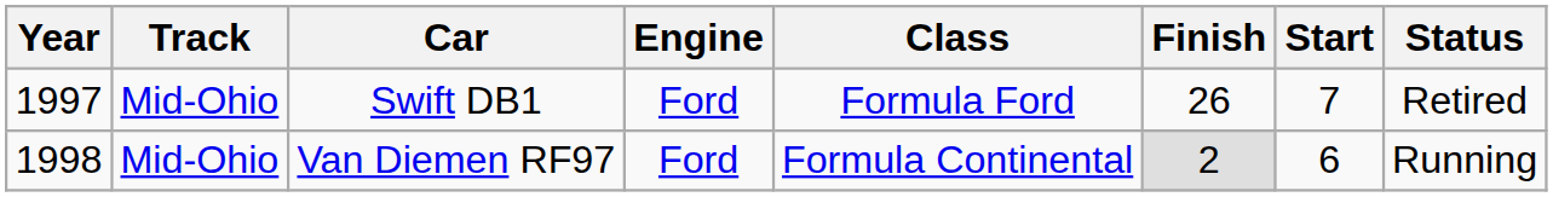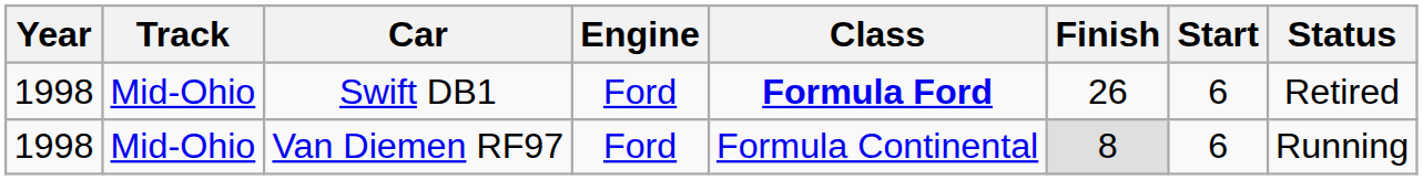 <table class="wikitable" style="text-align:center; font-size:90%">
 <tr>
 <th>Year</th>
 <th>Track</th>
 <th>Car</th>
 <th>Engine</th>
 <th>Class</th>
 <th>Finish</th>
 <th>Start</th>
 <th>Status</th>
 </tr>
 <tr>
-<td>1997</td>
+<td>1998</td>
 <td><a href='#'>Mid-Ohio</a></td>
 <td><a href='#'>Swift</a> DB1</td>
 <td><a href='#'>Ford</a></td>
-<td><a href='#'>Formula Ford</a></td>
+<td><strong><a href='#'>Formula Ford</a></strong></td>
 <td>26</td>
-<td>7</td>
+<td>6</td>
 <td>Retired</td>
 </tr>
 <tr>
 <td>1998</td>
 <td><a href='#'>Mid-Ohio</a></td>
 <td><a href='#'>Van Diemen</a> RF97</td>
 <td><a href='#'>Ford</a></td>
 <td><a href='#'>Formula Continental</a></td>
-<td style="background:#DFDFDF;">2</td>
+<td style="background:#DFDFDF;">8</td>
 <td>6</td>
 <td>Running</td>
 </tr>
 </table>
